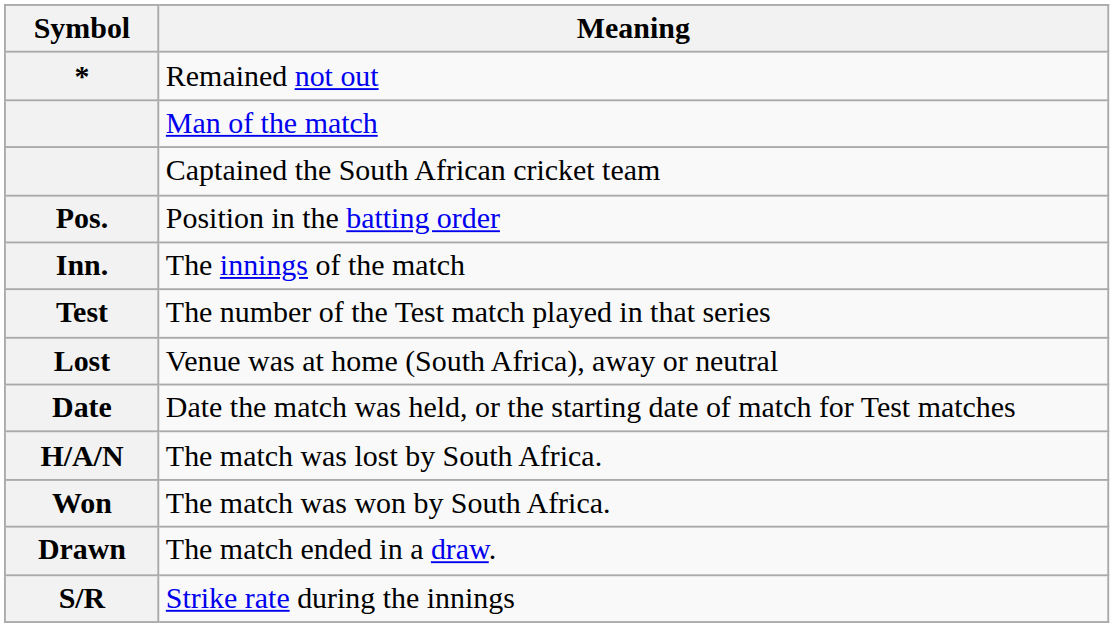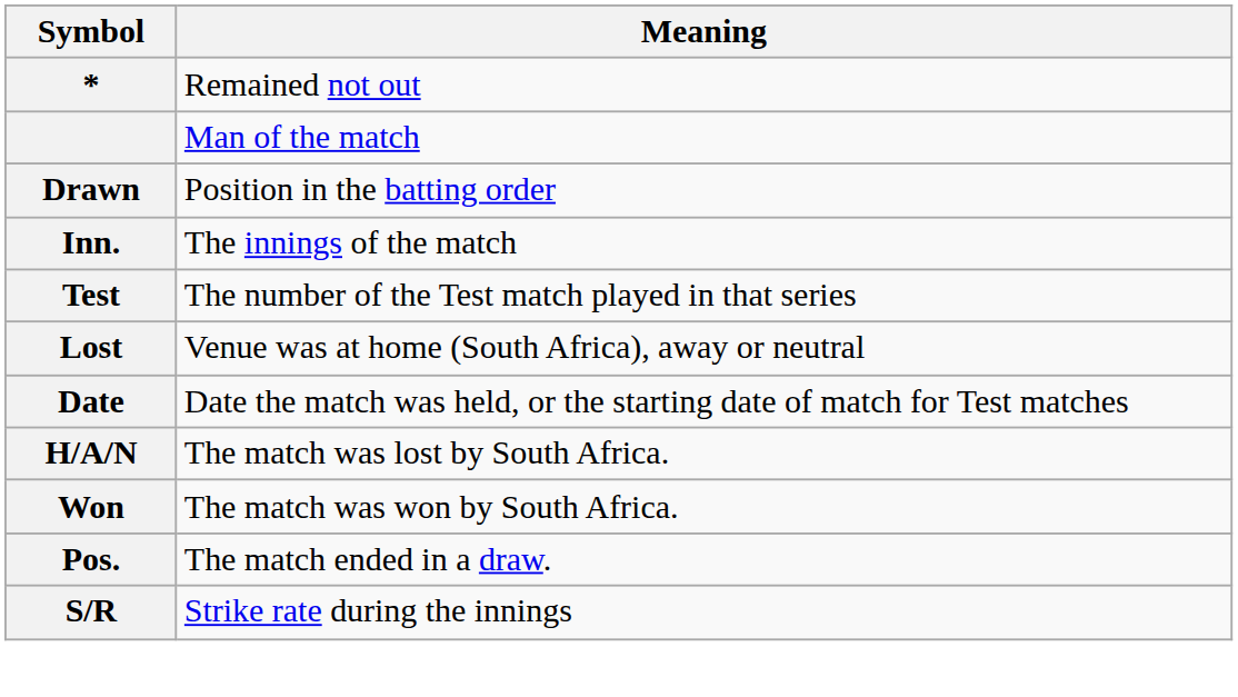 <table class="wikitable plainrowheaders">
 <tr>
 <th scope="col" style="width:75px">Symbol</th>
 <th scope="col" style="width:500px">Meaning</th>
 </tr>
 <tr>
 <th scope="row">*</th>
 <td>Remained <a href='#'>not out</a></td>
 </tr>
 <tr>
 <th scope="row"></th>
 <td><a href='#'>Man of the match</a></td>
 </tr>
 <tr>
-<th scope="row"></th>
-<td>Captained the South African cricket team</td>
-</tr>
-<tr>
-<th scope="row">Pos.</th>
+<th scope="row">Drawn</th>
 <td>Position in the <a href='#'>batting order</a></td>
 </tr>
 <tr>
 <th scope="row">Inn.</th>
 <td>The <a href='#'>innings</a> of the match</td>
 </tr>
 <tr>
 <th scope="row">Test</th>
 <td>The number of the Test match played in that series</td>
 </tr>
 <tr>
 <th scope="row">Lost</th>
 <td>Venue was at home (South Africa), away or neutral</td>
 </tr>
 <tr>
 <th scope="row">Date</th>
 <td>Date the match was held, or the starting date of match for Test matches</td>
 </tr>
 <tr>
 <th scope="row">H/A/N</th>
 <td>The match was lost by South Africa.</td>
 </tr>
 <tr>
 <th scope="row">Won</th>
 <td>The match was won by South Africa.</td>
 </tr>
 <tr>
-<th scope="row">Drawn</th>
+<th scope="row">Pos.</th>
 <td>The match ended in a <a href='#'>draw</a>.</td>
 </tr>
 <tr>
 <th scope="row">S/R</th>
 <td><a href='#'>Strike rate</a> during the innings</td>
 </tr>
 </table>
